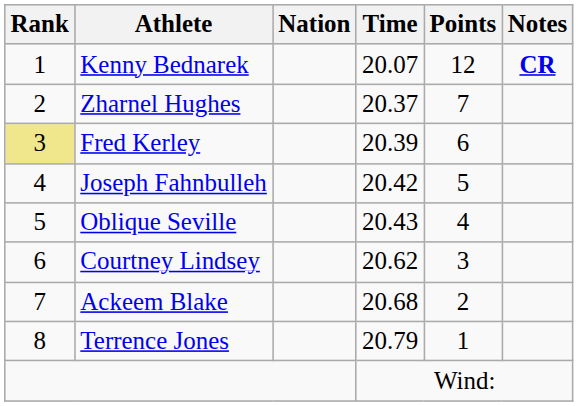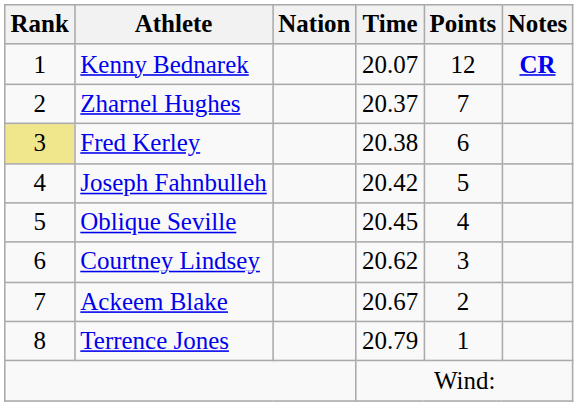 <table class="wikitable mw-datatable sortable" style="text-align:center;">
 <tr>
 <th scope="col" style="width: 10px;">Rank</th>
 <th scope="col">Athlete</th>
 <th scope="col">Nation</th>
 <th scope="col">Time</th>
 <th scope="col">Points</th>
 <th scope="col">Notes</th>
 </tr>
 <tr>
 <td>1</td>
 <td align="left"><a href='#'>Kenny Bednarek</a> </td>
 <td align="left"></td>
 <td>20.07</td>
 <td>12</td>
 <td><strong><a href='#'>CR</a></strong></td>
 </tr>
 <tr>
 <td>2</td>
 <td align="left"><a href='#'>Zharnel Hughes</a> </td>
 <td align="left"></td>
 <td>20.37</td>
 <td>7</td>
 <td></td>
 </tr>
 <tr>
 <td style="background: khaki;">3</td>
 <td align="left"><a href='#'>Fred Kerley</a> </td>
 <td align="left"></td>
-<td>20.39</td>
+<td>20.38</td>
 <td>6</td>
 <td></td>
 </tr>
 <tr>
 <td>4</td>
 <td align="left"><a href='#'>Joseph Fahnbulleh</a> </td>
 <td align="left"></td>
 <td>20.42</td>
 <td>5</td>
 <td></td>
 </tr>
 <tr>
 <td>5</td>
 <td align="left"><a href='#'>Oblique Seville</a> </td>
 <td align="left"></td>
-<td>20.43</td>
+<td>20.45</td>
 <td>4</td>
 <td></td>
 </tr>
 <tr>
 <td>6</td>
 <td align=left><a href='#'>Courtney Lindsey</a> </td>
 <td align=left></td>
 <td>20.62</td>
 <td>3</td>
 <td></td>
 </tr>
 <tr>
 <td>7</td>
 <td align="left"><a href='#'>Ackeem Blake</a> </td>
 <td align="left"></td>
-<td>20.68</td>
+<td>20.67</td>
 <td>2</td>
 <td></td>
 </tr>
 <tr>
 <td>8</td>
 <td align=left><a href='#'>Terrence Jones</a> </td>
 <td align=left></td>
 <td>20.79</td>
 <td>1</td>
 <td></td>
 </tr>
 <tr class="sortbottom">
 <td colspan="3"></td>
 <td colspan="3">Wind: </td>
 </tr>
 </table>
